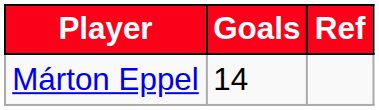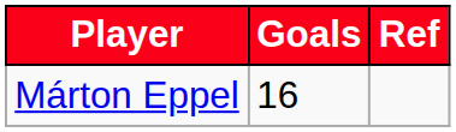 <table class="wikitable">
 <tr>
 <th style="background:#fb0019;color:white;border:1px solid black">Player</th>
 <th style="background:#fb0019;color:white;border:1px solid black">Goals</th>
 <th style="background:#fb0019;color:white;border:1px solid black">Ref</th>
 </tr>
 <tr>
 <td> <a href='#'>Márton Eppel</a></td>
-<td>14</td>
+<td>16</td>
 <td></td>
 </tr>
 </table>
